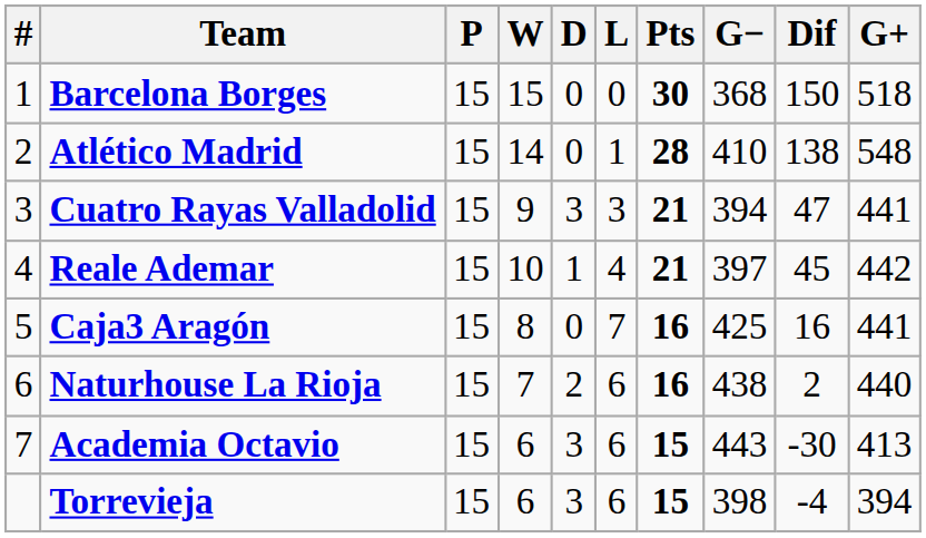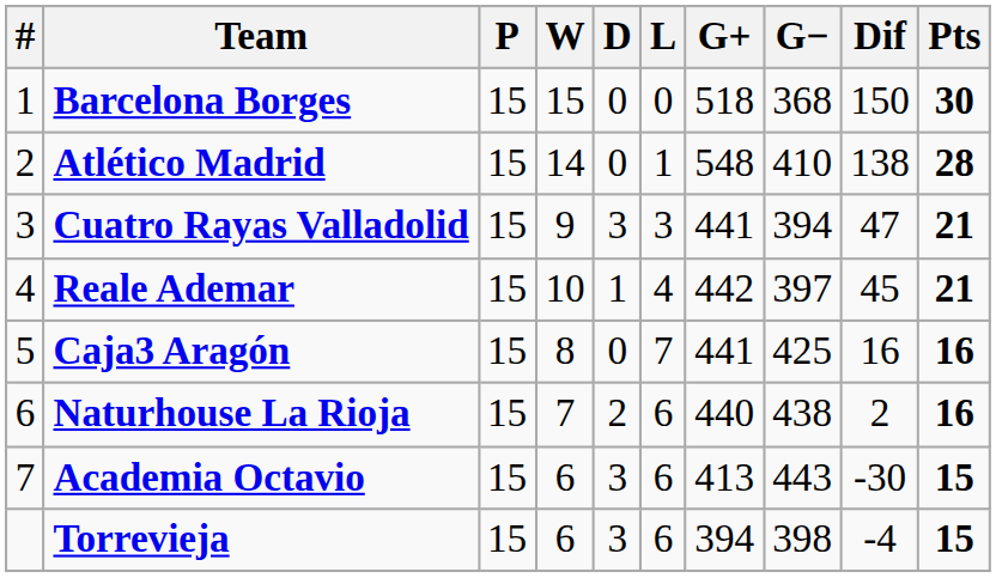 <table class="wikitable sortable" style="text-align: center;">
 <tr>
 <th align="center">#</th>
 <th align="center">Team</th>
 <th align="center">P</th>
 <th align="center">W</th>
 <th align="center">D</th>
 <th align="center">L</th>
-<th align="center">Pts</th>
+<th align="center">G+</th>
 <th align="center">G−</th>
 <th align="center">Dif</th>
-<th align="center">G+</th>
+<th align="center">Pts</th>
 </tr>
 <tr>
 <td>1</td>
 <td align="left"><strong><a href='#'>Barcelona Borges</a></strong></td>
 <td>15</td>
 <td>15</td>
 <td>0</td>
 <td>0</td>
-<td><strong>30</strong></td>
+<td>518</td>
 <td>368</td>
 <td>150</td>
-<td>518</td>
+<td><strong>30</strong></td>
 </tr>
 <tr>
 <td>2</td>
 <td align="left"><strong><a href='#'>Atlético Madrid</a></strong></td>
 <td>15</td>
 <td>14</td>
 <td>0</td>
 <td>1</td>
-<td><strong>28</strong></td>
+<td>548</td>
 <td>410</td>
 <td>138</td>
-<td>548</td>
+<td><strong>28</strong></td>
 </tr>
 <tr>
 <td>3</td>
 <td align="left"><strong><a href='#'>Cuatro Rayas Valladolid</a></strong></td>
 <td>15</td>
 <td>9</td>
 <td>3</td>
 <td>3</td>
-<td><strong>21</strong></td>
+<td>441</td>
 <td>394</td>
 <td>47</td>
-<td>441</td>
+<td><strong>21</strong></td>
 </tr>
 <tr>
 <td>4</td>
 <td align="left"><strong><a href='#'>Reale Ademar</a></strong></td>
 <td>15</td>
 <td>10</td>
 <td>1</td>
 <td>4</td>
-<td><strong>21</strong></td>
+<td>442</td>
 <td>397</td>
 <td>45</td>
-<td>442</td>
+<td><strong>21</strong></td>
 </tr>
 <tr>
 <td>5</td>
 <td align="left"><strong><a href='#'>Caja3 Aragón</a></strong></td>
 <td>15</td>
 <td>8</td>
 <td>0</td>
 <td>7</td>
-<td><strong>16</strong></td>
+<td>441</td>
 <td>425</td>
 <td>16</td>
-<td>441</td>
+<td><strong>16</strong></td>
 </tr>
 <tr>
 <td>6</td>
 <td align="left"><strong><a href='#'>Naturhouse La Rioja</a></strong></td>
 <td>15</td>
 <td>7</td>
 <td>2</td>
 <td>6</td>
-<td><strong>16</strong></td>
+<td>440</td>
 <td>438</td>
 <td>2</td>
-<td>440</td>
+<td><strong>16</strong></td>
 </tr>
 <tr>
 <td>7</td>
 <td align="left"><strong><a href='#'>Academia Octavio</a></strong></td>
 <td>15</td>
 <td>6</td>
 <td>3</td>
 <td>6</td>
-<td><strong>15</strong></td>
+<td>413</td>
 <td>443</td>
 <td>-30</td>
-<td>413</td>
+<td><strong>15</strong></td>
 </tr>
 <tr>
 <td></td>
 <td align="left"><strong><a href='#'>Torrevieja</a></strong></td>
 <td>15</td>
 <td>6</td>
 <td>3</td>
 <td>6</td>
-<td><strong>15</strong></td>
+<td>394</td>
 <td>398</td>
 <td>-4</td>
-<td>394</td>
+<td><strong>15</strong></td>
 </tr>
 </table>
